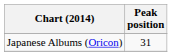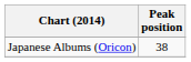 <table class="wikitable sortable">
 <tr>
 <th>Chart (2014)</th>
 <th>Peak<br>position</th>
 </tr>
 <tr>
 </tr>
 <tr>
 <td>Japanese Albums (<a href='#'>Oricon</a>)</td>
-<td align=center>31</td>
+<td align=center>38</td>
 </tr>
 <tr>
 </tr>
 <tr>
 </tr>
 <tr>
 </tr>
 </table>
